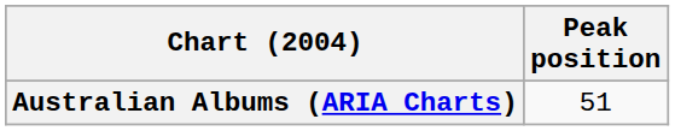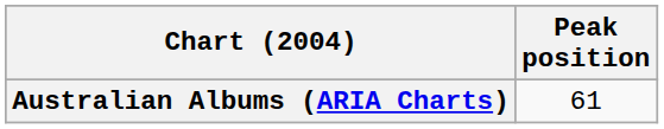 <table class="wikitable sortable plainrowheaders" style="text-align:center">
 <tr>
 <th scope="col">Chart (2004)</th>
 <th scope="col">Peak<br>position</th>
 </tr>
 <tr>
 <th scope="row">Australian Albums (<a href='#'>ARIA Charts</a>)</th>
-<td>51</td>
+<td>61</td>
 </tr>
 </table>
